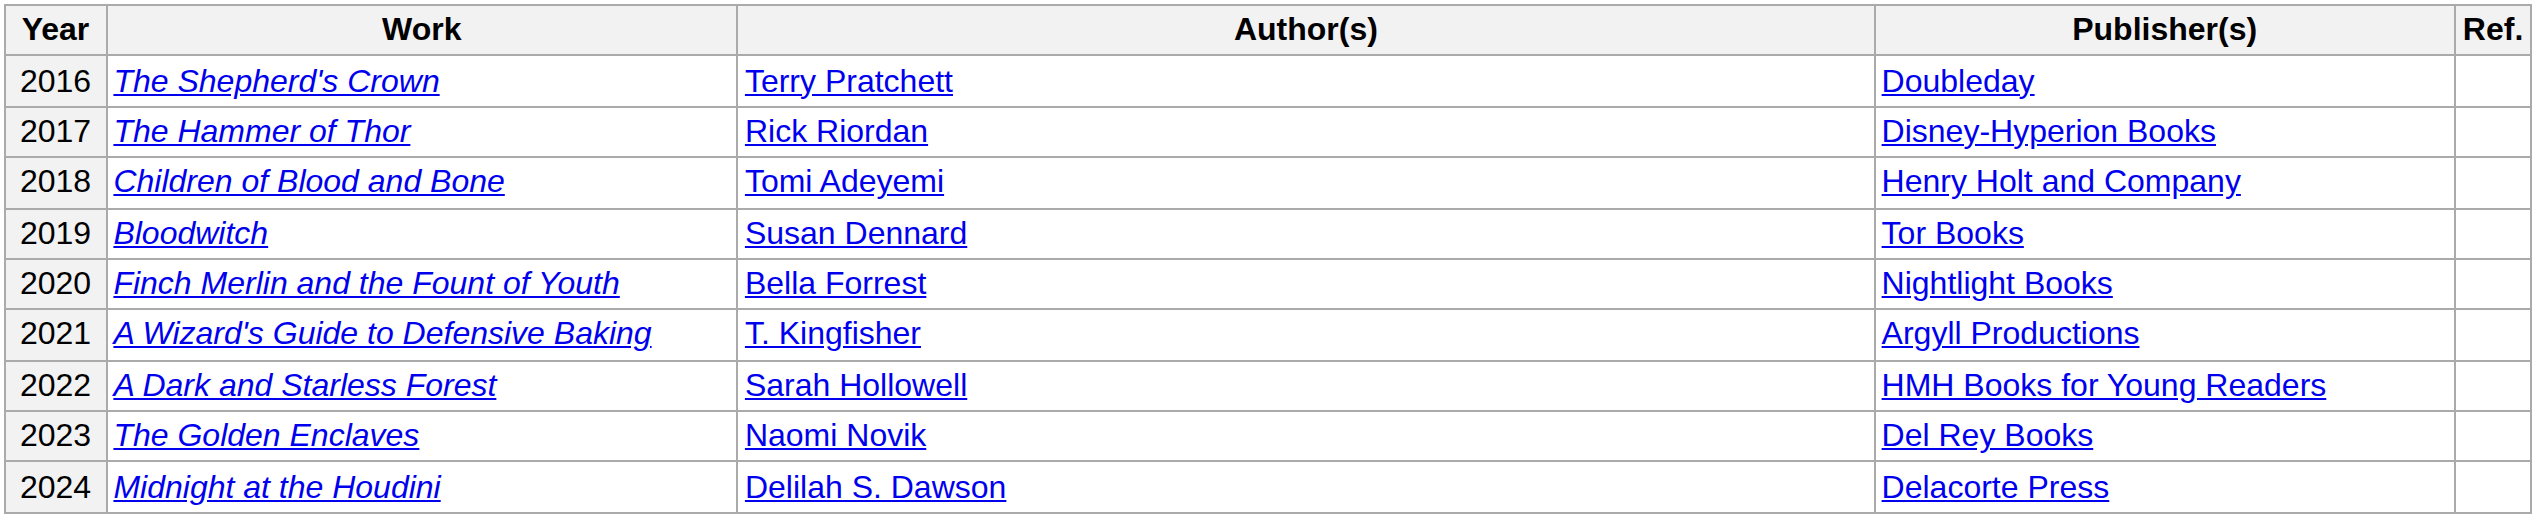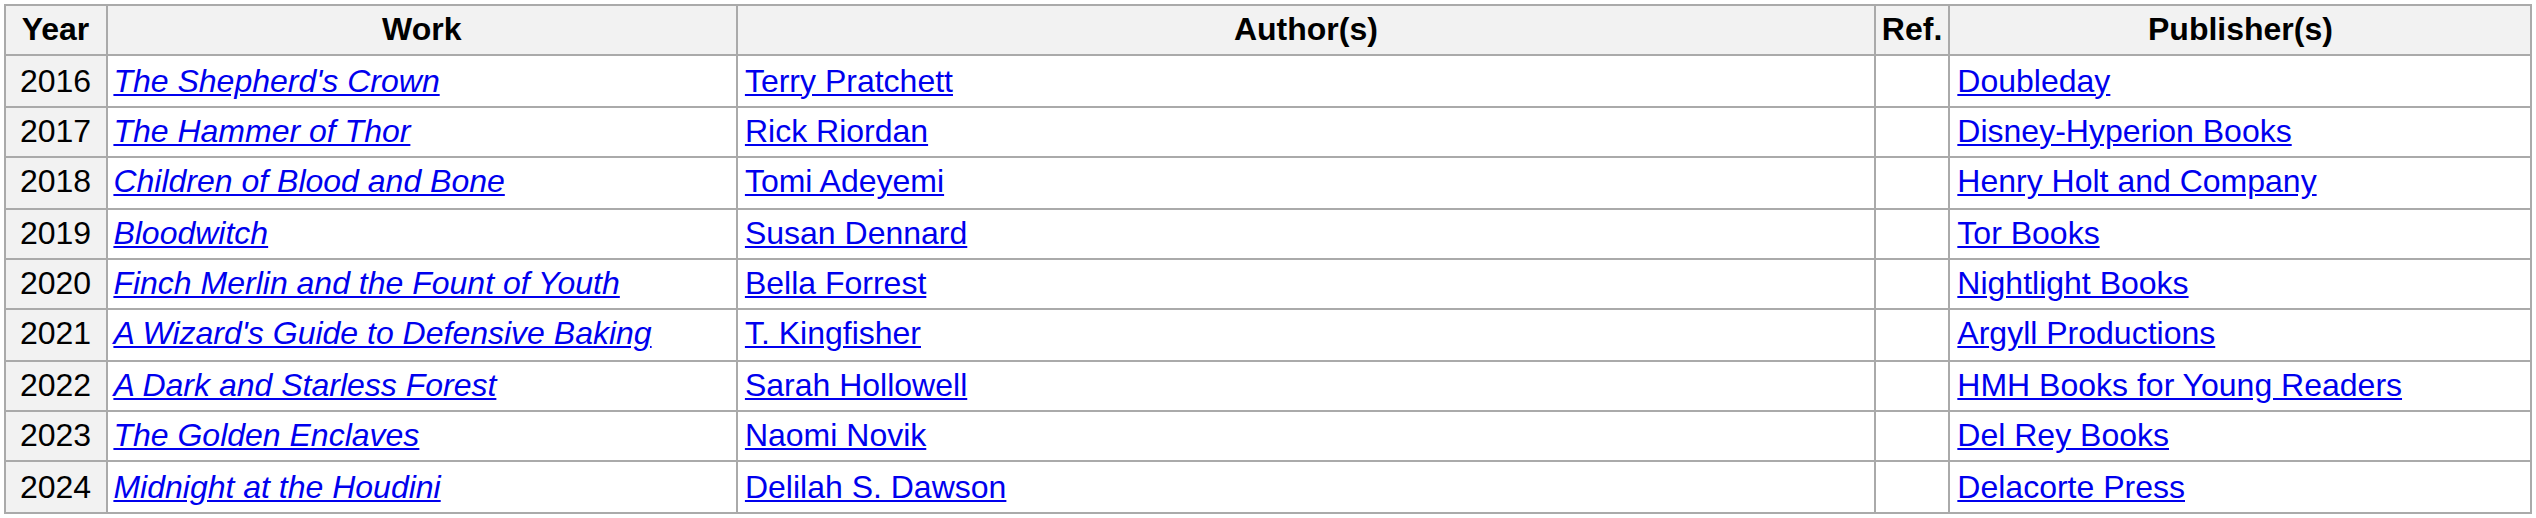 <table class="sortable wikitable" width="100%" cellpadding="5" style="margin: 1em auto 1em auto">
 <tr>
 <th width="4%" scope="col">Year</th>
 <th width="25%" scope="col">Work</th>
 <th width="45%" scope="col" class="unsortable">Author(s)</th>
+<th width="3%" scope="col" class="unsortable">Ref.</th>
 <th width="23%" scope="col" class="unsortable">Publisher(s)</th>
-<th width="3%" scope="col" class="unsortable">Ref.</th>
 </tr>
 <tr style="background:#FFFFFF;">
 <th scope="row" align="center" rowspan="1" style="font-weight:normal;">2016</th>
 <td><em><a href='#'>The Shepherd's Crown</a></em></td>
 <td><a href='#'>Terry Pratchett</a></td>
+<td align="center"></td>
 <td><a href='#'>Doubleday</a></td>
-<td align="center"></td>
 </tr>
 <tr style="background:#FFFFFF;">
 <th scope="row" align="center" rowspan="1" style="font-weight:normal;">2017</th>
 <td><em><a href='#'>The Hammer of Thor</a></em></td>
 <td><a href='#'>Rick Riordan</a></td>
+<td align="center"></td>
 <td><a href='#'>Disney-Hyperion Books</a></td>
-<td align="center"></td>
 </tr>
 <tr style="background:#FFFFFF;">
 <th scope="row" align="center" rowspan="1" style="font-weight:normal;">2018</th>
 <td><em><a href='#'>Children of Blood and Bone</a></em></td>
 <td><a href='#'>Tomi Adeyemi</a></td>
+<td align="center"></td>
 <td><a href='#'>Henry Holt and Company</a></td>
-<td align="center"></td>
 </tr>
 <tr style="background:#FFFFFF;">
 <th scope="row" align="center" rowspan="1" style="font-weight:normal;">2019</th>
 <td><em><a href='#'>Bloodwitch</a></em></td>
 <td><a href='#'>Susan Dennard</a></td>
+<td align="center"></td>
 <td><a href='#'>Tor Books</a></td>
-<td align="center"></td>
 </tr>
 <tr style="background:#FFFFFF;">
 <th scope="row" align="center" rowspan="1" style="font-weight:normal;">2020</th>
 <td><em><a href='#'>Finch Merlin and the Fount of Youth</a></em></td>
 <td><a href='#'>Bella Forrest</a></td>
+<td align="center"></td>
 <td><a href='#'>Nightlight Books</a></td>
-<td align="center"></td>
 </tr>
 <tr style="background:#FFFFFF;">
 <th scope="row" align="center" rowspan="1" style="font-weight:normal;">2021</th>
 <td><em><a href='#'>A Wizard's Guide to Defensive Baking</a></em></td>
 <td><a href='#'>T. Kingfisher</a></td>
+<td align="center"></td>
 <td><a href='#'>Argyll Productions</a></td>
-<td align="center"></td>
 </tr>
 <tr style="background:#FFFFFF;">
 <th scope="row" align="center" rowspan="1" style="font-weight:normal;">2022</th>
 <td><em><a href='#'>A Dark and Starless Forest</a></em></td>
 <td><a href='#'>Sarah Hollowell</a></td>
+<td align="center"></td>
 <td><a href='#'>HMH Books for Young Readers</a></td>
-<td align="center"></td>
 </tr>
 <tr style="background:#FFFFFF;">
 <th scope="row" align="center" rowspan="1" style="font-weight:normal;">2023</th>
 <td><em><a href='#'>The Golden Enclaves</a></em></td>
 <td><a href='#'>Naomi Novik</a></td>
+<td align="center"></td>
 <td><a href='#'>Del Rey Books</a></td>
-<td align="center"></td>
 </tr>
 <tr style="background:#FFFFFF;">
 <th scope="row" align="center" rowspan="1" style="font-weight:normal;">2024</th>
 <td><em><a href='#'>Midnight at the Houdini</a></em></td>
 <td><a href='#'>Delilah S. Dawson</a></td>
+<td align="center"></td>
 <td><a href='#'>Delacorte Press</a></td>
-<td align="center"></td>
 </tr>
 </table>
